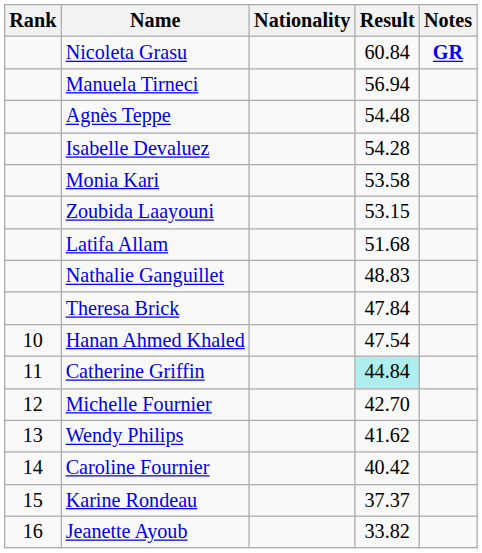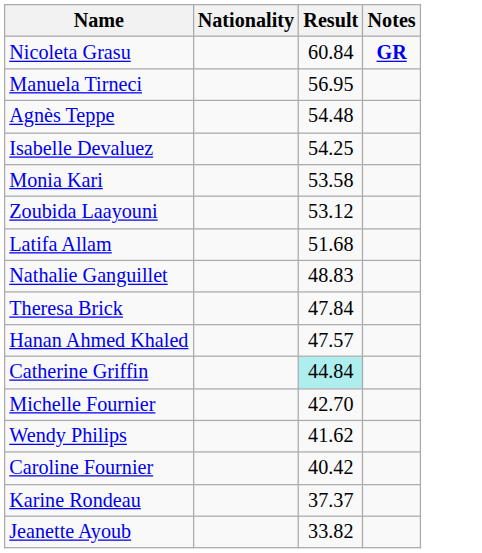 <table class="wikitable sortable" style="text-align:center">
 <tr>
-<th>Rank</th>
 <th>Name</th>
 <th>Nationality</th>
 <th>Result</th>
 <th>Notes</th>
 </tr>
 <tr>
-<td></td>
 <td align=left><a href='#'>Nicoleta Grasu</a></td>
 <td align=left></td>
 <td>60.84</td>
 <td><strong><a href='#'>GR</a></strong></td>
 </tr>
 <tr>
-<td></td>
 <td align=left><a href='#'>Manuela Tirneci</a></td>
 <td align=left></td>
-<td>56.94</td>
+<td>56.95</td>
 <td></td>
 </tr>
 <tr>
-<td></td>
 <td align=left><a href='#'>Agnès Teppe</a></td>
 <td align=left></td>
 <td>54.48</td>
 <td></td>
 </tr>
 <tr>
-<td></td>
 <td align=left><a href='#'>Isabelle Devaluez</a></td>
 <td align=left></td>
-<td>54.28</td>
+<td>54.25</td>
 <td></td>
 </tr>
 <tr>
-<td></td>
 <td align=left><a href='#'>Monia Kari</a></td>
 <td align=left></td>
 <td>53.58</td>
 <td></td>
 </tr>
 <tr>
-<td></td>
 <td align=left><a href='#'>Zoubida Laayouni</a></td>
 <td align=left></td>
-<td>53.15</td>
+<td>53.12</td>
 <td></td>
 </tr>
 <tr>
-<td></td>
 <td align=left><a href='#'>Latifa Allam</a></td>
 <td align=left></td>
 <td>51.68</td>
 <td></td>
 </tr>
 <tr>
-<td></td>
 <td align=left><a href='#'>Nathalie Ganguillet</a></td>
 <td align=left></td>
 <td>48.83</td>
 <td></td>
 </tr>
 <tr>
-<td></td>
 <td align=left><a href='#'>Theresa Brick</a></td>
 <td align=left></td>
 <td>47.84</td>
 <td></td>
 </tr>
 <tr>
-<td>10</td>
 <td align=left><a href='#'>Hanan Ahmed Khaled</a></td>
 <td align=left></td>
-<td>47.54</td>
+<td>47.57</td>
 <td></td>
 </tr>
 <tr>
-<td>11</td>
 <td align=left><a href='#'>Catherine Griffin</a></td>
 <td align=left></td>
 <td style="background: paleturquoise;">44.84</td>
 <td></td>
 </tr>
 <tr>
-<td>12</td>
 <td align=left><a href='#'>Michelle Fournier</a></td>
 <td align=left></td>
 <td>42.70</td>
 <td></td>
 </tr>
 <tr>
-<td>13</td>
 <td align=left><a href='#'>Wendy Philips</a></td>
 <td align=left></td>
 <td>41.62</td>
 <td></td>
 </tr>
 <tr>
-<td>14</td>
 <td align=left><a href='#'>Caroline Fournier</a></td>
 <td align=left></td>
 <td>40.42</td>
 <td></td>
 </tr>
 <tr>
-<td>15</td>
 <td align=left><a href='#'>Karine Rondeau</a></td>
 <td align=left></td>
 <td>37.37</td>
 <td></td>
 </tr>
 <tr>
-<td>16</td>
 <td align=left><a href='#'>Jeanette Ayoub</a></td>
 <td align=left></td>
 <td>33.82</td>
 <td></td>
 </tr>
 </table>
